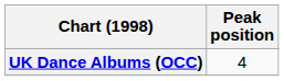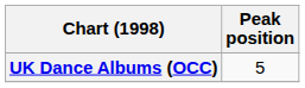 <table class="wikitable sortable plainrowheaders" style="text-align:center;" border="1">
 <tr>
 <th scope="col">Chart (1998)</th>
 <th scope="col">Peak<br>position</th>
 </tr>
 <tr>
 </tr>
 <tr>
 <th scope="row"><a href='#'>UK Dance Albums</a> (<a href='#'>OCC</a>)</th>
-<td>4</td>
+<td>5</td>
 </tr>
 <tr>
 </tr>
 </table>
